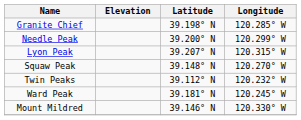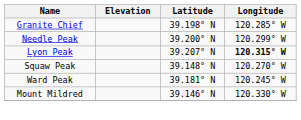 <table class="wikitable" width="450" style="text-align:center">
 <tr>
 <th>Name</th>
 <th>Elevation</th>
 <th>Latitude</th>
 <th>Longitude</th>
 </tr>
 <tr>
 <td><a href='#'>Granite Chief</a></td>
 <td></td>
 <td>39.198° N</td>
 <td>120.285° W</td>
 </tr>
 <tr>
 <td><a href='#'>Needle Peak</a></td>
 <td></td>
 <td>39.200° N</td>
 <td>120.299° W</td>
 </tr>
 <tr>
 <td><a href='#'>Lyon Peak</a></td>
 <td></td>
 <td>39.207° N</td>
-<td>120.315° W</td>
+<td><strong>120.315° W</strong></td>
 </tr>
 <tr>
 <td>Squaw Peak</td>
 <td></td>
 <td>39.148° N</td>
 <td>120.270° W</td>
-</tr>
-<tr>
-<td>Twin Peaks</td>
-<td></td>
-<td>39.112° N</td>
-<td>120.232° W</td>
 </tr>
 <tr>
 <td>Ward Peak</td>
 <td></td>
 <td>39.181° N</td>
 <td>120.245° W</td>
 </tr>
 <tr>
 <td>Mount Mildred</td>
 <td></td>
 <td>39.146° N</td>
 <td>120.330° W</td>
 </tr>
 <tr>
 </tr>
 </table>
